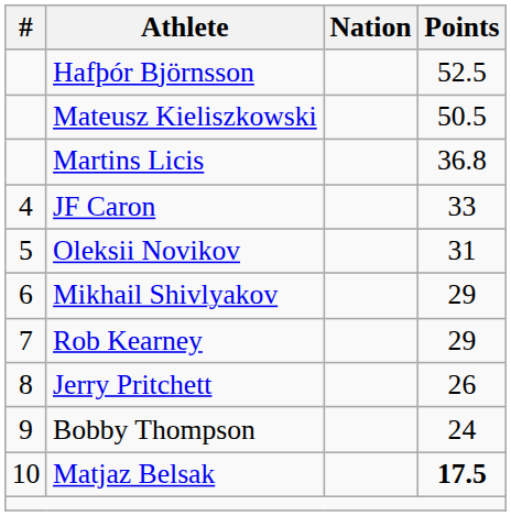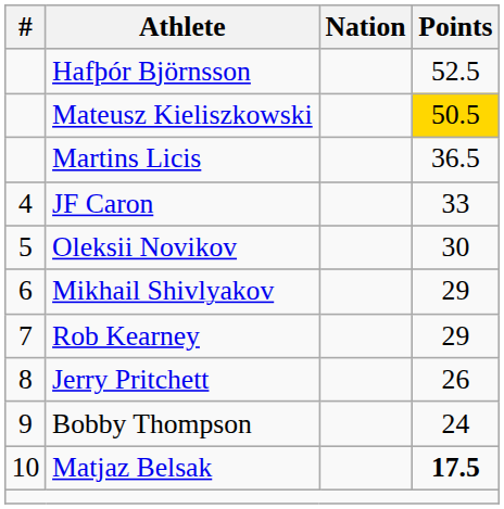 <table class="wikitable" style="text-align:center">
 <tr>
 <th scope="col" style="width: 10px;">#</th>
 <th scope="col">Athlete</th>
 <th scope="col">Nation</th>
 <th scope="col" style="width: 10px;">Points</th>
 </tr>
 <tr>
 <td></td>
 <td align=left><a href='#'>Hafþór Björnsson</a></td>
 <td align=left></td>
 <td>52.5</td>
 </tr>
 <tr>
 <td></td>
 <td align=left><a href='#'>Mateusz Kieliszkowski</a></td>
 <td align=left></td>
-<td>50.5</td>
+<td style="background: gold;">50.5</td>
 </tr>
 <tr>
 <td></td>
 <td align=left><a href='#'>Martins Licis</a></td>
 <td align=left></td>
-<td>36.8</td>
+<td>36.5</td>
 </tr>
 <tr>
 <td>4</td>
 <td align=left><a href='#'>JF Caron</a></td>
 <td align=left></td>
 <td>33</td>
 </tr>
 <tr>
 <td>5</td>
 <td align=left><a href='#'>Oleksii Novikov</a></td>
 <td align=left></td>
-<td>31</td>
+<td>30</td>
 </tr>
 <tr>
 <td>6</td>
 <td align=left><a href='#'>Mikhail Shivlyakov</a></td>
 <td align=left></td>
 <td>29</td>
 </tr>
 <tr>
 <td>7</td>
 <td align=left><a href='#'>Rob Kearney</a></td>
 <td align=left></td>
 <td>29</td>
 </tr>
 <tr>
 <td>8</td>
 <td align=left><a href='#'>Jerry Pritchett</a></td>
 <td align=left></td>
 <td>26</td>
 </tr>
 <tr>
 <td>9</td>
 <td align=left>Bobby Thompson</td>
 <td align=left></td>
 <td>24</td>
 </tr>
 <tr>
 <td>10</td>
 <td align=left><a href='#'>Matjaz Belsak</a></td>
 <td align=left></td>
 <td><strong>17.5</strong></td>
 </tr>
 <tr class="sortbottom">
 <td colspan="4"></td>
 </tr>
 </table>
